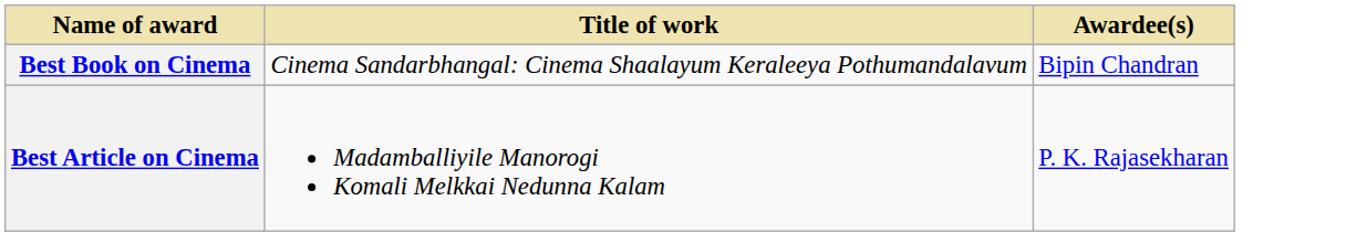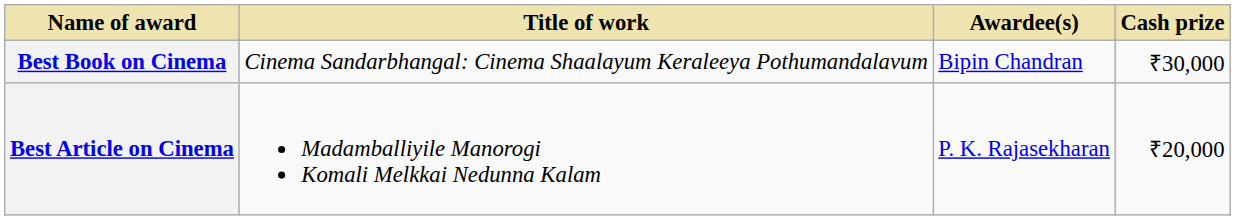 <table class="wikitable plainrowheaders">
 <tr>
 <th style="background-color:#EFE4B0;">Name of award</th>
 <th style="background-color:#EFE4B0;">Title of work</th>
 <th style="background-color:#EFE4B0;">Awardee(s)</th>
+<th style="background-color:#EFE4B0;">Cash prize</th>
 </tr>
 <tr>
 <th scope="row"><a href='#'>Best Book on Cinema</a></th>
 <td><em>Cinema Sandarbhangal: Cinema Shaalayum Keraleeya Pothumandalavum</em></td>
 <td><a href='#'>Bipin Chandran</a></td>
+<td align="right">₹30,000</td>
 </tr>
 <tr>
 <th scope="row"><a href='#'>Best Article on Cinema</a></th>
 <td><br><ul><li><em>Madamballiyile Manorogi</em></li><li><em>Komali Melkkai Nedunna Kalam</em></li></ul></td>
 <td><a href='#'>P. K. Rajasekharan</a></td>
+<td align="right">₹20,000</td>
 </tr>
 </table>
